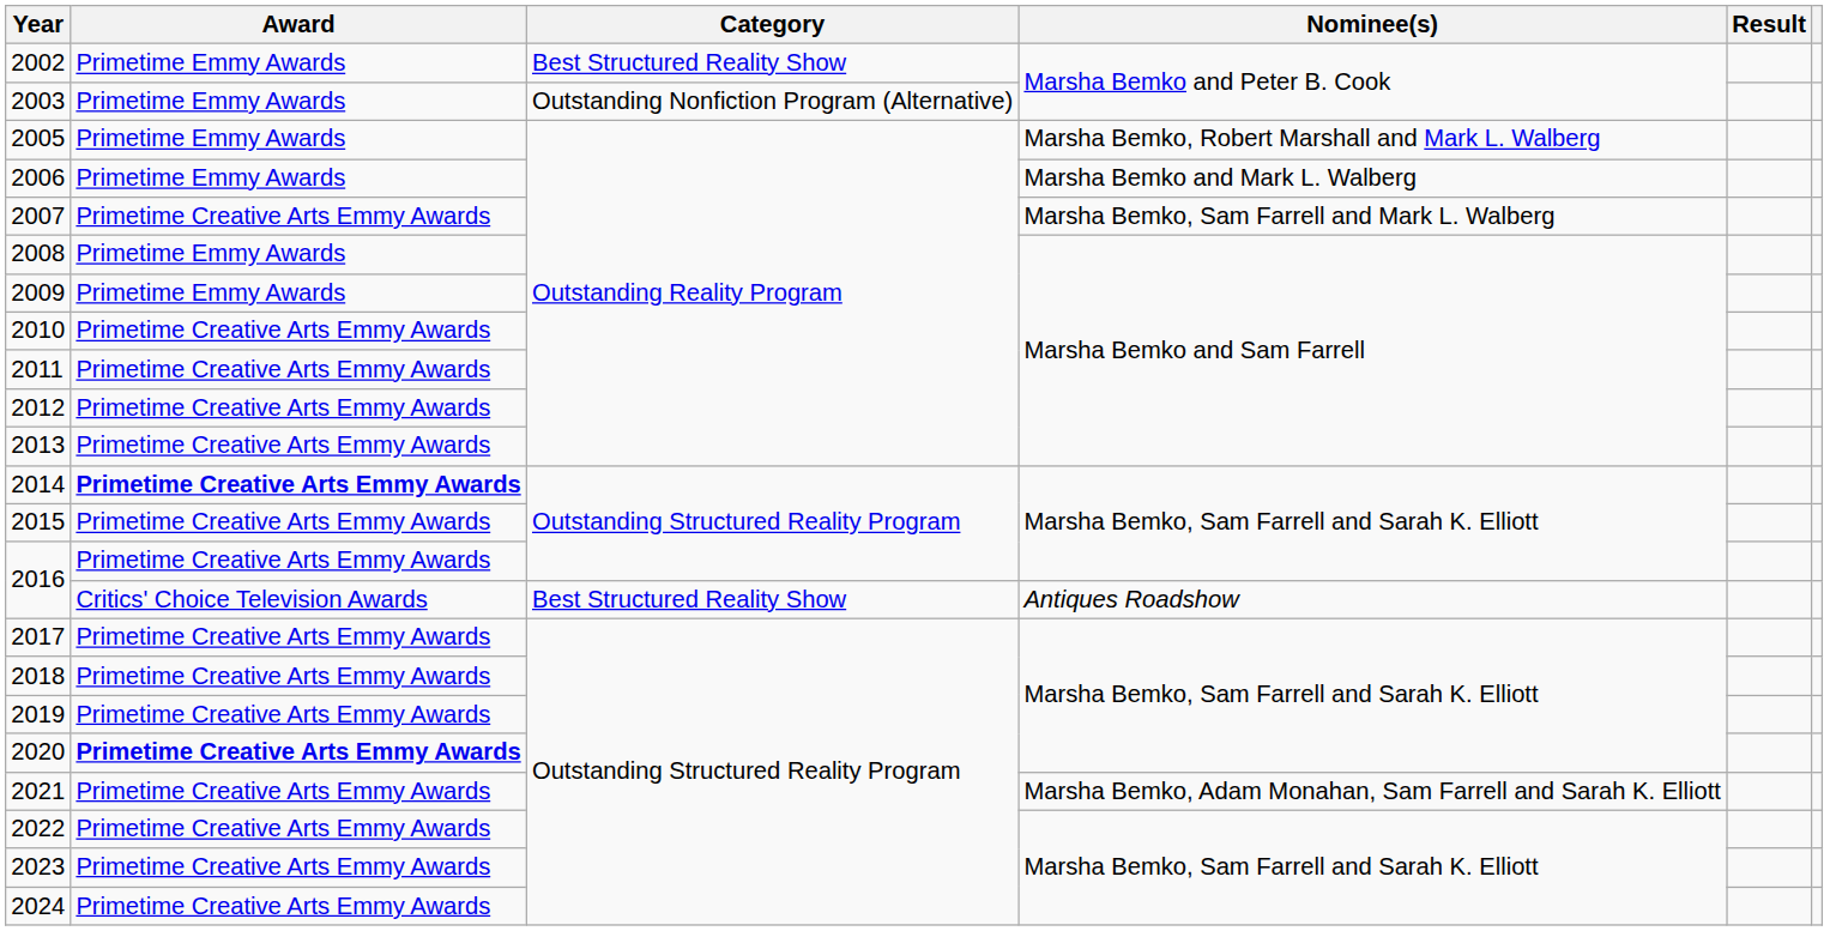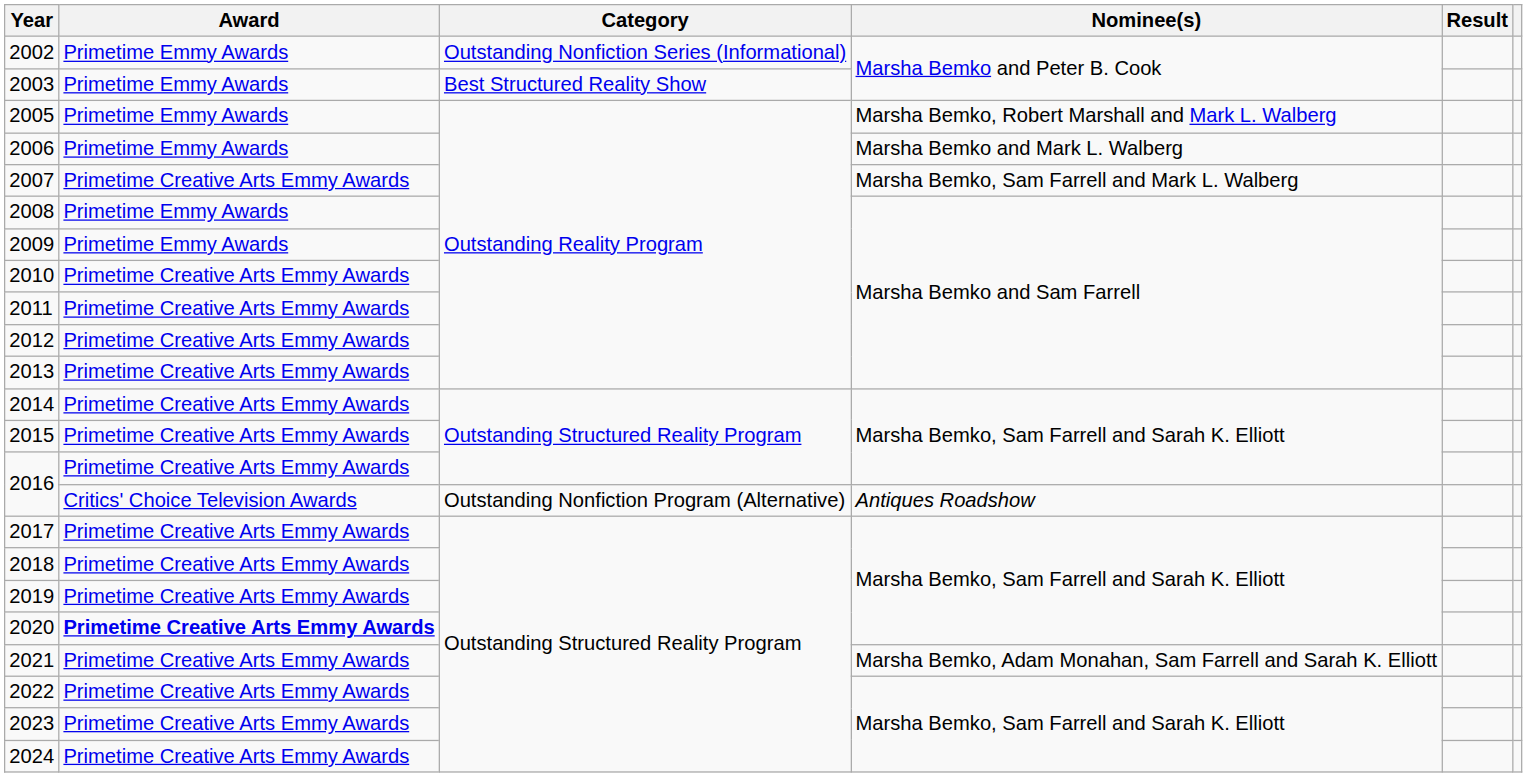 <table class="wikitable sortable">
 <tr>
 <th scope="col">Year</th>
 <th scope="col">Award</th>
 <th scope="col">Category</th>
 <th scope="col">Nominee(s)</th>
 <th scope="col">Result</th>
 <th scope="col" class="unsortable"></th>
 </tr>
 <tr>
 <td>2002</td>
 <td><a href='#'>Primetime Emmy Awards</a></td>
-<td><a href='#'>Best Structured Reality Show</a></td>
+<td><a href='#'>Outstanding Nonfiction Series (Informational)</a></td>
 <td rowspan="2"><a href='#'>Marsha Bemko</a> and Peter B. Cook</td>
 <td></td>
 <td></td>
 </tr>
 <tr>
 <td>2003</td>
 <td><a href='#'>Primetime Emmy Awards</a></td>
-<td>Outstanding Nonfiction Program (Alternative)</td>
+<td><a href='#'>Best Structured Reality Show</a></td>
 <td></td>
 <td></td>
 </tr>
 <tr>
 <td>2005</td>
 <td><a href='#'>Primetime Emmy Awards</a></td>
 <td rowspan="9"><a href='#'>Outstanding Reality Program</a></td>
 <td>Marsha Bemko, Robert Marshall and <a href='#'>Mark L. Walberg</a></td>
 <td></td>
 <td></td>
 </tr>
 <tr>
 <td>2006</td>
 <td><a href='#'>Primetime Emmy Awards</a></td>
 <td>Marsha Bemko and Mark L. Walberg</td>
 <td></td>
 <td></td>
 </tr>
 <tr>
 <td>2007</td>
 <td><a href='#'>Primetime Creative Arts Emmy Awards</a></td>
 <td>Marsha Bemko, Sam Farrell and Mark L. Walberg</td>
 <td></td>
 <td></td>
 </tr>
 <tr>
 <td>2008</td>
 <td><a href='#'>Primetime Emmy Awards</a></td>
 <td rowspan="6">Marsha Bemko and Sam Farrell</td>
 <td></td>
 <td></td>
 </tr>
 <tr>
 <td>2009</td>
 <td><a href='#'>Primetime Emmy Awards</a></td>
 <td></td>
 <td></td>
 </tr>
 <tr>
 <td>2010</td>
 <td><a href='#'>Primetime Creative Arts Emmy Awards</a></td>
 <td></td>
 <td></td>
 </tr>
 <tr>
 <td>2011</td>
 <td><a href='#'>Primetime Creative Arts Emmy Awards</a></td>
 <td></td>
 <td></td>
 </tr>
 <tr>
 <td>2012</td>
 <td><a href='#'>Primetime Creative Arts Emmy Awards</a></td>
 <td></td>
 <td></td>
 </tr>
 <tr>
 <td>2013</td>
 <td><a href='#'>Primetime Creative Arts Emmy Awards</a></td>
 <td></td>
 <td></td>
 </tr>
 <tr>
 <td>2014</td>
-<td><strong><a href='#'>Primetime Creative Arts Emmy Awards</a></strong></td>
+<td><a href='#'>Primetime Creative Arts Emmy Awards</a></td>
 <td rowspan="3"><a href='#'>Outstanding Structured Reality Program</a></td>
 <td rowspan="3">Marsha Bemko, Sam Farrell and Sarah K. Elliott</td>
 <td></td>
 <td></td>
 </tr>
 <tr>
 <td>2015</td>
 <td><a href='#'>Primetime Creative Arts Emmy Awards</a></td>
 <td></td>
 <td></td>
 </tr>
 <tr>
 <td rowspan="2">2016</td>
 <td><a href='#'>Primetime Creative Arts Emmy Awards</a></td>
 <td></td>
 <td></td>
 </tr>
 <tr>
 <td><a href='#'>Critics' Choice Television Awards</a></td>
-<td><a href='#'>Best Structured Reality Show</a></td>
+<td>Outstanding Nonfiction Program (Alternative)</td>
 <td><em>Antiques Roadshow</em></td>
 <td></td>
 <td></td>
 </tr>
 <tr>
 <td>2017</td>
 <td><a href='#'>Primetime Creative Arts Emmy Awards</a></td>
 <td rowspan="8">Outstanding Structured Reality Program</td>
 <td rowspan="4">Marsha Bemko, Sam Farrell and Sarah K. Elliott</td>
 <td></td>
 <td></td>
 </tr>
 <tr>
 <td>2018</td>
 <td><a href='#'>Primetime Creative Arts Emmy Awards</a></td>
 <td></td>
 <td></td>
 </tr>
 <tr>
 <td>2019</td>
 <td><a href='#'>Primetime Creative Arts Emmy Awards</a></td>
 <td></td>
 <td></td>
 </tr>
 <tr>
 <td>2020</td>
 <td><strong><a href='#'>Primetime Creative Arts Emmy Awards</a></strong></td>
 <td></td>
 <td></td>
 </tr>
 <tr>
 <td>2021</td>
 <td><a href='#'>Primetime Creative Arts Emmy Awards</a></td>
 <td>Marsha Bemko, Adam Monahan, Sam Farrell and Sarah K. Elliott</td>
 <td></td>
 <td></td>
 </tr>
 <tr>
 <td>2022</td>
 <td><a href='#'>Primetime Creative Arts Emmy Awards</a></td>
 <td rowspan="3">Marsha Bemko, Sam Farrell and Sarah K. Elliott</td>
 <td></td>
 <td></td>
 </tr>
 <tr>
 <td>2023</td>
 <td><a href='#'>Primetime Creative Arts Emmy Awards</a></td>
 <td></td>
 <td></td>
 </tr>
 <tr>
 <td>2024</td>
 <td><a href='#'>Primetime Creative Arts Emmy Awards</a></td>
 <td></td>
 <td></td>
 </tr>
 </table>
